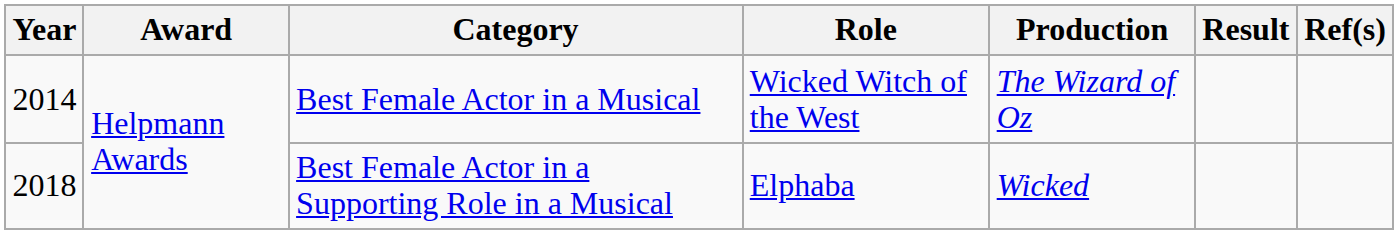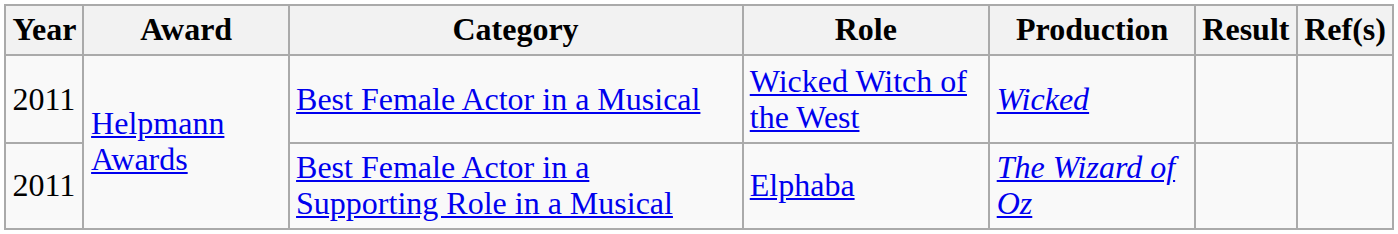 <table class=wikitable width=55%>
 <tr>
 <th scope=col>Year</th>
 <th scope=col>Award</th>
 <th scope=col>Category</th>
 <th scope=col>Role</th>
 <th scope=col>Production</th>
 <th scope=col>Result</th>
 <th scope=col>Ref(s)</th>
 </tr>
 <tr>
-<td>2014</td>
+<td>2011</td>
 <td rowspan="2"><a href='#'>Helpmann Awards</a></td>
 <td><a href='#'>Best Female Actor in a Musical</a></td>
 <td><a href='#'>Wicked Witch of the West</a></td>
+<td><em><a href='#'>Wicked</a></em></td>
+<td></td>
+<td></td>
+</tr>
+<tr>
+<td>2011</td>
+<td><a href='#'>Best Female Actor in a Supporting Role in a Musical</a></td>
+<td><a href='#'>Elphaba</a></td>
 <td><em><a href='#'>The Wizard of Oz</a></em></td>
 <td></td>
 <td></td>
 </tr>
-<tr>
-<td>2018</td>
-<td><a href='#'>Best Female Actor in a Supporting Role in a Musical</a></td>
-<td><a href='#'>Elphaba</a></td>
-<td><em><a href='#'>Wicked</a></em></td>
-<td></td>
-<td></td>
-</tr>
 </table>
